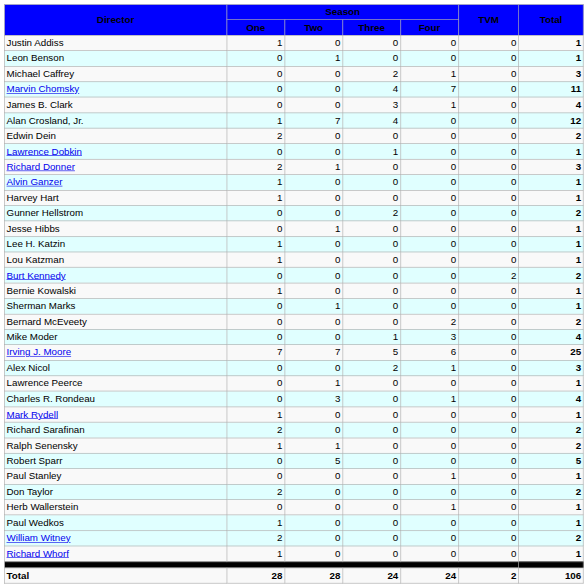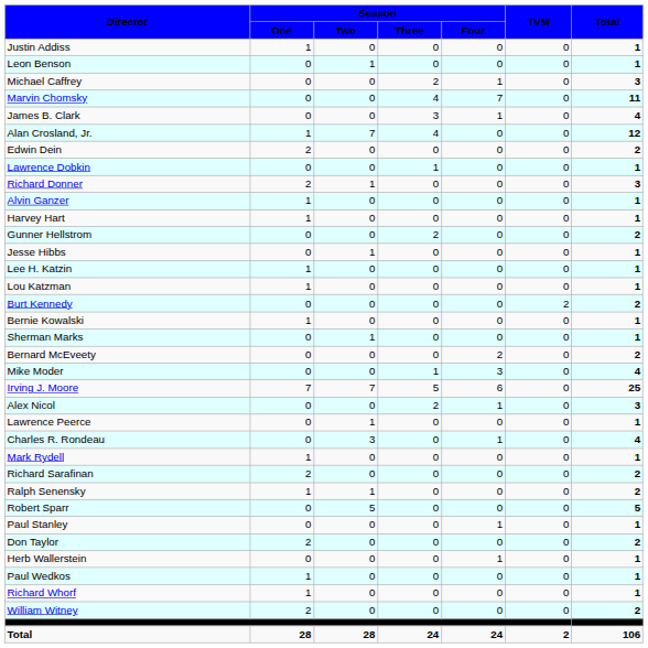 <table class="wikitable" style="width:60%;">
 <tr style="background:#00f; text-align:center;">
 <td rowspan="2"><span><strong>Director</strong></span></td>
 <td colspan="4" style="text-align:center;"><span><strong>Season</strong></span></td>
 <td rowspan="2" style="text-align:center;"><span><strong>TVM</strong></span></td>
 <td style="text-align:center;" rowspan="2"><span><strong>Total</strong></span></td>
 </tr>
 <tr style="background:#00f; text-align:center;">
 <td style="width:10%;"><span><strong>One</strong></span></td>
 <td style="text-align:center; width:10%;"><span><strong>Two</strong></span></td>
 <td style="text-align:center; width:10%;"><span><strong>Three</strong></span></td>
 <td style="text-align:center; width:10%;"><span><strong>Four</strong></span></td>
 </tr>
 <tr>
 <td>Justin Addiss</td>
 <td align=right>1</td>
 <td align=right>0</td>
 <td align=right>0</td>
 <td align=right>0</td>
 <td align=right>0</td>
 <td align=right><strong>1</strong></td>
 </tr>
 <tr style="background:#e0ffff;">
 <td>Leon Benson</td>
 <td align=right>0</td>
 <td align=right>1</td>
 <td align=right>0</td>
 <td align=right>0</td>
 <td align=right>0</td>
 <td align=right><strong>1</strong></td>
 </tr>
 <tr>
 <td>Michael Caffrey</td>
 <td align=right>0</td>
 <td align=right>0</td>
 <td align=right>2</td>
 <td align=right>1</td>
 <td align=right>0</td>
 <td align=right><strong>3</strong></td>
 </tr>
 <tr style="background:#e0ffff;">
 <td><a href='#'>Marvin Chomsky</a></td>
 <td align=right>0</td>
 <td align=right>0</td>
 <td align=right>4</td>
 <td align=right>7</td>
 <td align=right>0</td>
 <td align=right><strong>11</strong></td>
 </tr>
 <tr>
 <td>James B. Clark</td>
 <td align=right>0</td>
 <td align=right>0</td>
 <td align=right>3</td>
 <td align=right>1</td>
 <td align=right>0</td>
 <td align=right><strong>4</strong></td>
 </tr>
 <tr style="background:#e0ffff;">
 <td>Alan Crosland, Jr.</td>
 <td align=right>1</td>
 <td align=right>7</td>
 <td align=right>4</td>
 <td align=right>0</td>
 <td align=right>0</td>
 <td align=right><strong>12</strong></td>
 </tr>
 <tr>
 <td>Edwin Dein</td>
 <td align=right>2</td>
 <td align=right>0</td>
 <td align=right>0</td>
 <td align=right>0</td>
 <td align=right>0</td>
 <td align=right><strong>2</strong></td>
 </tr>
 <tr style="background:#e0ffff;">
 <td><a href='#'>Lawrence Dobkin</a></td>
 <td align=right>0</td>
 <td align=right>0</td>
 <td align=right>1</td>
 <td align=right>0</td>
 <td align=right>0</td>
 <td align=right><strong>1</strong></td>
 </tr>
 <tr>
 <td><a href='#'>Richard Donner</a></td>
 <td align=right>2</td>
 <td align=right>1</td>
 <td align=right>0</td>
 <td align=right>0</td>
 <td align=right>0</td>
 <td align=right><strong>3</strong></td>
 </tr>
 <tr style="background:#e0ffff;">
 <td><a href='#'>Alvin Ganzer</a></td>
 <td align=right>1</td>
 <td align=right>0</td>
 <td align=right>0</td>
 <td align=right>0</td>
 <td align=right>0</td>
 <td align=right><strong>1</strong></td>
 </tr>
 <tr>
 <td>Harvey Hart</td>
 <td align=right>1</td>
 <td align=right>0</td>
 <td align=right>0</td>
 <td align=right>0</td>
 <td align=right>0</td>
 <td align=right><strong>1</strong></td>
 </tr>
 <tr style="background:#e0ffff;">
 <td>Gunner Hellstrom</td>
 <td align=right>0</td>
 <td align=right>0</td>
 <td align=right>2</td>
 <td align=right>0</td>
 <td align=right>0</td>
 <td align=right><strong>2</strong></td>
 </tr>
 <tr>
 <td>Jesse Hibbs</td>
 <td align=right>0</td>
 <td align=right>1</td>
 <td align=right>0</td>
 <td align=right>0</td>
 <td align=right>0</td>
 <td align=right><strong>1</strong></td>
 </tr>
 <tr style="background:#e0ffff;">
 <td>Lee H. Katzin</td>
 <td align=right>1</td>
 <td align=right>0</td>
 <td align=right>0</td>
 <td align=right>0</td>
 <td align=right>0</td>
 <td align=right><strong>1</strong></td>
 </tr>
 <tr>
 <td>Lou Katzman</td>
 <td align=right>1</td>
 <td align=right>0</td>
 <td align=right>0</td>
 <td align=right>0</td>
 <td align=right>0</td>
 <td align=right><strong>1</strong></td>
 </tr>
 <tr style="background:#e0ffff;">
 <td><a href='#'>Burt Kennedy</a></td>
 <td align=right>0</td>
 <td align=right>0</td>
 <td align=right>0</td>
 <td align=right>0</td>
 <td align=right>2</td>
 <td align=right><strong>2</strong></td>
 </tr>
 <tr>
 <td>Bernie Kowalski</td>
 <td align=right>1</td>
 <td align=right>0</td>
 <td align=right>0</td>
 <td align=right>0</td>
 <td align=right>0</td>
 <td align=right><strong>1</strong></td>
 </tr>
 <tr style="background:#e0ffff;">
 <td>Sherman Marks</td>
 <td align=right>0</td>
 <td align=right>1</td>
 <td align=right>0</td>
 <td align=right>0</td>
 <td align=right>0</td>
 <td align=right><strong>1</strong></td>
 </tr>
 <tr>
 <td>Bernard McEveety</td>
 <td align=right>0</td>
 <td align=right>0</td>
 <td align=right>0</td>
 <td align=right>2</td>
 <td align=right>0</td>
 <td align=right><strong>2</strong></td>
 </tr>
 <tr style="background:#e0ffff;">
 <td>Mike Moder</td>
 <td align=right>0</td>
 <td align=right>0</td>
 <td align=right>1</td>
 <td align=right>3</td>
 <td align=right>0</td>
 <td align=right><strong>4</strong></td>
 </tr>
 <tr>
 <td><a href='#'>Irving J. Moore</a></td>
 <td align=right>7</td>
 <td align=right>7</td>
 <td align=right>5</td>
 <td align=right>6</td>
 <td align=right>0</td>
 <td align=right><strong>25</strong></td>
 </tr>
 <tr style="background:#e0ffff;">
 <td>Alex Nicol</td>
 <td align=right>0</td>
 <td align=right>0</td>
 <td align=right>2</td>
 <td align=right>1</td>
 <td align=right>0</td>
 <td align=right><strong>3</strong></td>
 </tr>
 <tr>
 <td>Lawrence Peerce</td>
 <td align=right>0</td>
 <td align=right>1</td>
 <td align=right>0</td>
 <td align=right>0</td>
 <td align=right>0</td>
 <td align=right><strong>1</strong></td>
 </tr>
 <tr style="background:#e0ffff;">
 <td>Charles R. Rondeau</td>
 <td align=right>0</td>
 <td align=right>3</td>
 <td align=right>0</td>
 <td align=right>1</td>
 <td align=right>0</td>
 <td align=right><strong>4</strong></td>
 </tr>
 <tr>
 <td><a href='#'>Mark Rydell</a></td>
 <td align=right>1</td>
 <td align=right>0</td>
 <td align=right>0</td>
 <td align=right>0</td>
 <td align=right>0</td>
 <td align=right><strong>1</strong></td>
 </tr>
 <tr style="background:#e0ffff;">
 <td>Richard Sarafinan</td>
 <td align=right>2</td>
 <td align=right>0</td>
 <td align=right>0</td>
 <td align=right>0</td>
 <td align=right>0</td>
 <td align=right><strong>2</strong></td>
 </tr>
 <tr>
 <td>Ralph Senensky</td>
 <td align=right>1</td>
 <td align=right>1</td>
 <td align=right>0</td>
 <td align=right>0</td>
 <td align=right>0</td>
 <td align=right><strong>2</strong></td>
 </tr>
 <tr style="background:#e0ffff;">
 <td>Robert Sparr</td>
 <td align=right>0</td>
 <td align=right>5</td>
 <td align=right>0</td>
 <td align=right>0</td>
 <td align=right>0</td>
 <td align=right><strong>5</strong></td>
 </tr>
 <tr>
 <td>Paul Stanley</td>
 <td align=right>0</td>
 <td align=right>0</td>
 <td align=right>0</td>
 <td align=right>1</td>
 <td align=right>0</td>
 <td align=right><strong>1</strong></td>
 </tr>
 <tr style="background:#e0ffff;">
 <td>Don Taylor</td>
 <td align=right>2</td>
 <td align=right>0</td>
 <td align=right>0</td>
 <td align=right>0</td>
 <td align=right>0</td>
 <td align=right><strong>2</strong></td>
 </tr>
 <tr>
 <td>Herb Wallerstein</td>
 <td align=right>0</td>
 <td align=right>0</td>
 <td align=right>0</td>
 <td align=right>1</td>
 <td align=right>0</td>
 <td align=right><strong>1</strong></td>
 </tr>
 <tr style="background:#e0ffff;">
 <td>Paul Wedkos</td>
 <td align=right>1</td>
 <td align=right>0</td>
 <td align=right>0</td>
 <td align=right>0</td>
 <td align=right>0</td>
 <td align=right><strong>1</strong></td>
 </tr>
+<tr>
+<td><a href='#'>Richard Whorf</a></td>
+<td align=right>1</td>
+<td align=right>0</td>
+<td align=right>0</td>
+<td align=right>0</td>
+<td align=right>0</td>
+<td align=right><strong>1</strong></td>
+</tr>
 <tr style="background:#e0ffff;">
 <td><a href='#'>William Witney</a></td>
 <td align=right>2</td>
 <td align=right>0</td>
 <td align=right>0</td>
 <td align=right>0</td>
 <td align=right>0</td>
 <td align=right><strong>2</strong></td>
-</tr>
-<tr>
-<td><a href='#'>Richard Whorf</a></td>
-<td align=right>1</td>
-<td align=right>0</td>
-<td align=right>0</td>
-<td align=right>0</td>
-<td align=right>0</td>
-<td align=right><strong>1</strong></td>
 </tr>
 <tr style="background:black;">
 <td colspan="6" style="height:3px;"></td>
 <td style="height:3px; background:black;"></td>
 </tr>
 <tr>
 <td><strong>Total </strong></td>
 <td align=right><strong>28</strong></td>
 <td align=right><strong>28</strong></td>
 <td align=right><strong>24</strong></td>
 <td align=right><strong>24</strong></td>
 <td align=right><strong>2</strong></td>
 <td align=right><strong>106</strong></td>
 </tr>
 </table>
